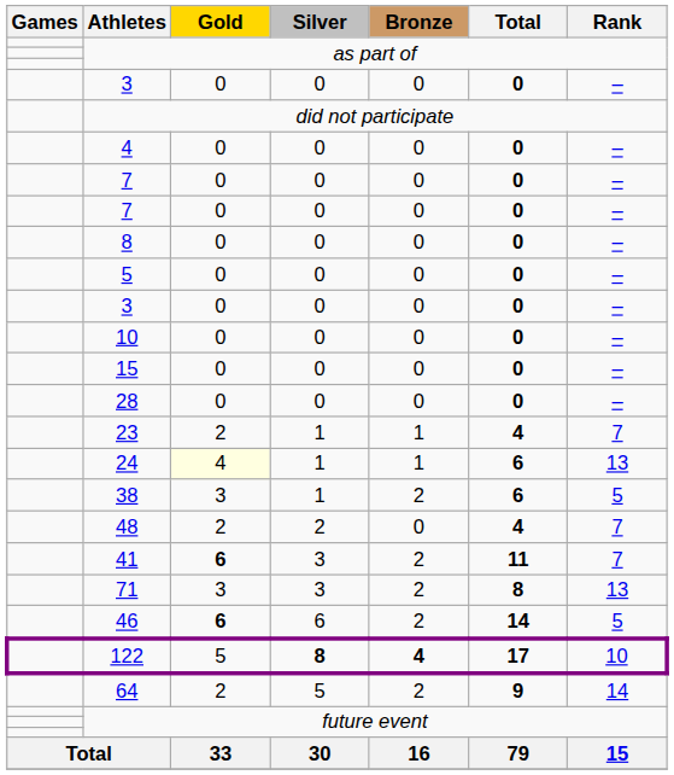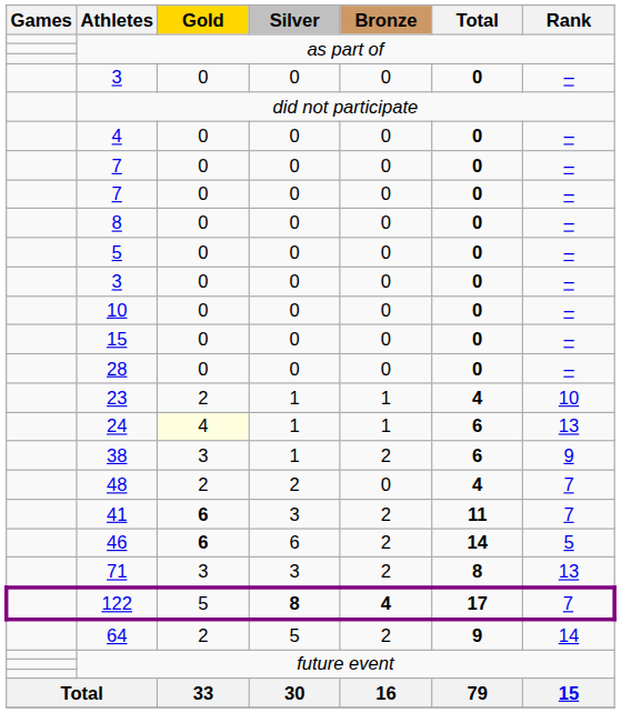 <table class="wikitable" style="text-align:center; font-size:90%;">
 <tr>
 <th>Games</th>
 <th>Athletes</th>
 <td style="background:gold; width:4.5em; font-weight:bold;">Gold</td>
 <td style="background:silver; width:4.5em; font-weight:bold;">Silver</td>
 <td style="background:#cc9966; width:4.5em; font-weight:bold;">Bronze</td>
 <th style="width:4.5em; font-weight:bold;">Total</th>
 <th style="width:4.5em; font-weight:bold;">Rank</th>
 </tr>
 <tr>
 <td align=left></td>
 <td colspan=6 rowspan=3><em>as part of </em></td>
 </tr>
 <tr>
 <td align=left></td>
 </tr>
 <tr>
 <td align=left></td>
 </tr>
 <tr>
 <td align=left></td>
 <td><a href='#'>3</a></td>
 <td>0</td>
 <td>0</td>
 <td>0</td>
 <td><strong>0</strong></td>
 <td><a href='#'>–</a></td>
 </tr>
 <tr>
 <td align=left></td>
 <td colspan=6><em>did not participate</em></td>
 </tr>
 <tr>
 <td align=left></td>
 <td><a href='#'>4</a></td>
 <td>0</td>
 <td>0</td>
 <td>0</td>
 <td><strong>0</strong></td>
 <td><a href='#'>–</a></td>
 </tr>
 <tr>
 <td align=left></td>
 <td><a href='#'>7</a></td>
 <td>0</td>
 <td>0</td>
 <td>0</td>
 <td><strong>0</strong></td>
 <td><a href='#'>–</a></td>
 </tr>
 <tr>
 <td align=left></td>
 <td><a href='#'>7</a></td>
 <td>0</td>
 <td>0</td>
 <td>0</td>
 <td><strong>0</strong></td>
 <td><a href='#'>–</a></td>
 </tr>
 <tr>
 <td align=left></td>
 <td><a href='#'>8</a></td>
 <td>0</td>
 <td>0</td>
 <td>0</td>
 <td><strong>0</strong></td>
 <td><a href='#'>–</a></td>
 </tr>
 <tr>
 <td align=left></td>
 <td><a href='#'>5</a></td>
 <td>0</td>
 <td>0</td>
 <td>0</td>
 <td><strong>0</strong></td>
 <td><a href='#'>–</a></td>
 </tr>
 <tr>
 <td align=left></td>
 <td><a href='#'>3</a></td>
 <td>0</td>
 <td>0</td>
 <td>0</td>
 <td><strong>0</strong></td>
 <td><a href='#'>–</a></td>
 </tr>
 <tr>
 <td align=left></td>
 <td><a href='#'>10</a></td>
 <td>0</td>
 <td>0</td>
 <td>0</td>
 <td><strong>0</strong></td>
 <td><a href='#'>–</a></td>
 </tr>
 <tr>
 <td align=left></td>
 <td><a href='#'>15</a></td>
 <td>0</td>
 <td>0</td>
 <td>0</td>
 <td><strong>0</strong></td>
 <td><a href='#'>–</a></td>
 </tr>
 <tr>
 <td align=left></td>
 <td><a href='#'>28</a></td>
 <td>0</td>
 <td>0</td>
 <td>0</td>
 <td><strong>0</strong></td>
 <td><a href='#'>–</a></td>
 </tr>
 <tr>
 <td align=left></td>
 <td><a href='#'>23</a></td>
 <td>2</td>
 <td>1</td>
 <td>1</td>
 <td><strong>4</strong></td>
-<td><a href='#'>7</a></td>
+<td><a href='#'>10</a></td>
 </tr>
 <tr>
 <td align=left></td>
 <td><a href='#'>24</a></td>
 <td style="background: lightyellow;">4</td>
 <td>1</td>
 <td>1</td>
 <td><strong>6</strong></td>
 <td><a href='#'>13</a></td>
 </tr>
 <tr>
 <td align=left></td>
 <td><a href='#'>38</a></td>
 <td>3</td>
 <td>1</td>
 <td>2</td>
 <td><strong>6</strong></td>
-<td><a href='#'>5</a></td>
+<td><a href='#'>9</a></td>
 </tr>
 <tr>
 <td align=left></td>
 <td><a href='#'>48</a></td>
 <td>2</td>
 <td>2</td>
 <td>0</td>
 <td><strong>4</strong></td>
 <td><a href='#'>7</a></td>
 </tr>
 <tr>
 <td align=left></td>
 <td><a href='#'>41</a></td>
 <td><strong>6</strong></td>
 <td>3</td>
 <td>2</td>
 <td><strong>11</strong></td>
 <td><a href='#'>7</a></td>
 </tr>
 <tr>
 <td align=left></td>
+<td><a href='#'>46</a></td>
+<td><strong>6</strong></td>
+<td>6</td>
+<td>2</td>
+<td><strong>14</strong></td>
+<td><a href='#'>5</a></td>
+</tr>
+<tr>
+<td align=left></td>
 <td><a href='#'>71</a></td>
 <td>3</td>
 <td>3</td>
 <td>2</td>
 <td><strong>8</strong></td>
 <td><a href='#'>13</a></td>
-</tr>
-<tr>
-<td align=left></td>
-<td><a href='#'>46</a></td>
-<td><strong>6</strong></td>
-<td>6</td>
-<td>2</td>
-<td><strong>14</strong></td>
-<td><a href='#'>5</a></td>
 </tr>
 <tr style="border: 3px solid purple">
 <td align=left></td>
 <td><a href='#'>122</a></td>
 <td>5</td>
 <td><strong>8</strong></td>
 <td><strong>4</strong></td>
 <td><strong>17</strong></td>
-<td><a href='#'>10</a></td>
+<td><a href='#'>7</a></td>
 </tr>
 <tr>
 <td align=left></td>
 <td><a href='#'>64</a></td>
 <td>2</td>
 <td>5</td>
 <td>2</td>
 <td><strong>9</strong></td>
 <td><a href='#'>14</a></td>
 </tr>
 <tr>
 <td align=left></td>
 <td rowspan="3"; colspan=6><em>future event</em></td>
 </tr>
 <tr>
 <td align=left></td>
 </tr>
 <tr>
 <td align=left></td>
 </tr>
 <tr>
 <th colspan=2>Total</th>
 <th>33</th>
 <th>30</th>
 <th>16</th>
 <th>79</th>
 <th><a href='#'>15</a></th>
 </tr>
 <tr>
 </tr>
 </table>
